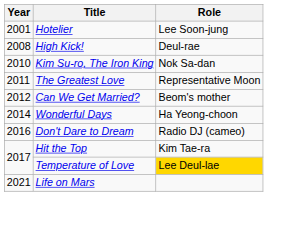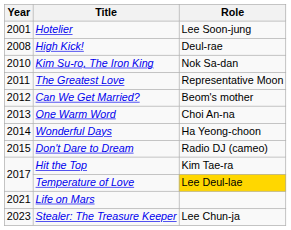 <table class="wikitable">
 <tr>
 <th>Year</th>
 <th>Title</th>
 <th>Role</th>
 </tr>
 <tr>
 <td>2001</td>
 <td><em><a href='#'>Hotelier</a></em></td>
 <td>Lee Soon-jung</td>
 </tr>
 <tr>
 <td>2008</td>
 <td><em><a href='#'>High Kick!</a></em></td>
 <td>Deul-rae</td>
 </tr>
 <tr>
 <td>2010</td>
 <td><em><a href='#'>Kim Su-ro, The Iron King</a></em></td>
 <td>Nok Sa-dan</td>
 </tr>
 <tr>
 <td>2011</td>
 <td><em><a href='#'>The Greatest Love</a></em></td>
 <td>Representative Moon</td>
 </tr>
 <tr>
 <td>2012</td>
 <td><em><a href='#'>Can We Get Married?</a></em></td>
 <td>Beom's mother</td>
 </tr>
 <tr>
+<td>2013</td>
+<td><em><a href='#'>One Warm Word</a></em></td>
+<td>Choi An-na</td>
+</tr>
+<tr>
 <td>2014</td>
 <td><em><a href='#'>Wonderful Days</a></em></td>
 <td>Ha Yeong-choon</td>
 </tr>
 <tr>
-<td>2016</td>
+<td>2015</td>
 <td><em><a href='#'>Don't Dare to Dream</a></em></td>
 <td>Radio DJ (cameo)</td>
 </tr>
 <tr>
 <td rowspan="2">2017</td>
 <td><em><a href='#'>Hit the Top</a></em></td>
 <td>Kim Tae-ra</td>
 </tr>
 <tr>
 <td><em><a href='#'>Temperature of Love</a></em></td>
 <td style="background: gold;">Lee Deul-lae</td>
 </tr>
 <tr>
 <td>2021</td>
 <td><em><a href='#'>Life on Mars</a></em></td>
 <td></td>
 </tr>
+<tr>
+<td>2023</td>
+<td><em><a href='#'>Stealer: The Treasure Keeper</a></em></td>
+<td>Lee Chun-ja</td>
+</tr>
 </table>
